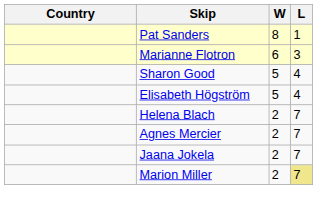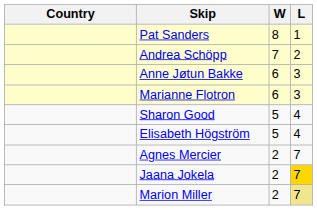 <table class="wikitable">
 <tr>
 <th bgcolor="#efefef" width="160">Country</th>
 <th bgcolor="#efefef" width="160">Skip</th>
 <th bgcolor="#efefef" width="20">W</th>
 <th bgcolor="#efefef" width="20">L</th>
 </tr>
 <tr bgcolor="#ffffcc">
 <td></td>
 <td><a href='#'>Pat Sanders</a></td>
 <td>8</td>
 <td>1</td>
+</tr>
+<tr bgcolor="#ffffcc">
+<td></td>
+<td><a href='#'>Andrea Schöpp</a></td>
+<td>7</td>
+<td>2</td>
+</tr>
+<tr bgcolor="#ffffcc">
+<td></td>
+<td><a href='#'>Anne Jøtun Bakke</a></td>
+<td>6</td>
+<td>3</td>
 </tr>
 <tr bgcolor="#ffffcc">
 <td></td>
 <td><a href='#'>Marianne Flotron</a></td>
 <td>6</td>
 <td>3</td>
 </tr>
 <tr>
 <td></td>
 <td><a href='#'>Sharon Good</a></td>
 <td>5</td>
 <td>4</td>
 </tr>
 <tr>
 <td></td>
 <td><a href='#'>Elisabeth Högström</a></td>
 <td>5</td>
 <td>4</td>
 </tr>
 <tr>
 <td></td>
-<td><a href='#'>Helena Blach</a></td>
-<td>2</td>
-<td>7</td>
-</tr>
-<tr>
-<td></td>
 <td><a href='#'>Agnes Mercier</a></td>
 <td>2</td>
 <td>7</td>
 </tr>
 <tr>
 <td></td>
 <td><a href='#'>Jaana Jokela</a></td>
 <td>2</td>
-<td>7</td>
+<td style="background: gold;">7</td>
 </tr>
 <tr>
 <td></td>
 <td><a href='#'>Marion Miller</a></td>
 <td>2</td>
 <td style="background: khaki;">7</td>
 </tr>
 </table>
